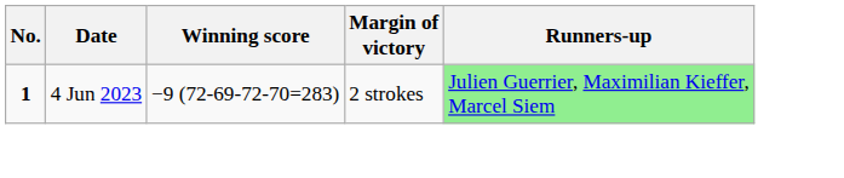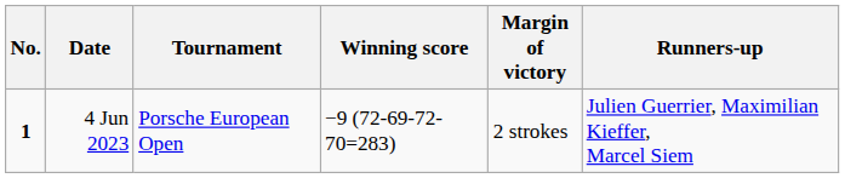 <table class="wikitable" style="font-size:95%;">
 <tr>
 <th>No.</th>
 <th>Date</th>
+<th>Tournament</th>
 <th>Winning score</th>
 <th>Margin of<br>victory</th>
 <th>Runners-up</th>
 </tr>
 <tr>
 <td align=center><strong>1</strong></td>
 <td align=right>4 Jun <a href='#'>2023</a></td>
+<td><a href='#'>Porsche European Open</a></td>
 <td>−9 (72-69-72-70=283)</td>
 <td>2 strokes</td>
-<td style="background: lightgreen;"> <a href='#'>Julien Guerrier</a>,  <a href='#'>Maximilian Kieffer</a>,<br> <a href='#'>Marcel Siem</a></td>
+<td> <a href='#'>Julien Guerrier</a>,  <a href='#'>Maximilian Kieffer</a>,<br> <a href='#'>Marcel Siem</a></td>
 </tr>
 </table>
